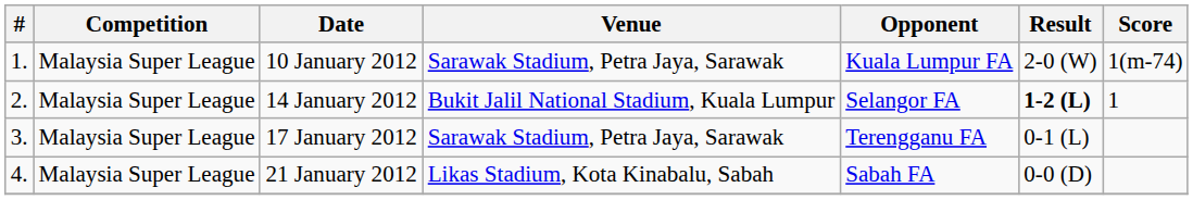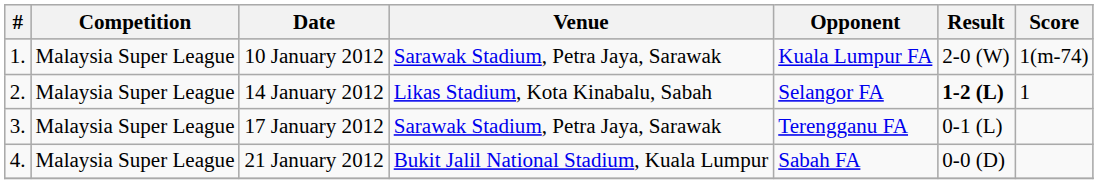 <table class="wikitable" style="font-size: 85%;">
 <tr>
 <th>#</th>
 <th>Competition</th>
 <th>Date</th>
 <th>Venue</th>
 <th>Opponent</th>
 <th>Result</th>
 <th>Score</th>
 </tr>
 <tr>
 <td>1.</td>
 <td>Malaysia Super League</td>
 <td>10 January 2012</td>
 <td><a href='#'>Sarawak Stadium</a>, Petra Jaya, Sarawak</td>
 <td><a href='#'>Kuala Lumpur FA</a></td>
 <td>2-0 (W)</td>
 <td>1(m-74)</td>
 </tr>
 <tr>
 <td>2.</td>
 <td>Malaysia Super League</td>
 <td>14 January 2012</td>
-<td><a href='#'>Bukit Jalil National Stadium</a>, Kuala Lumpur</td>
+<td><a href='#'>Likas Stadium</a>, Kota Kinabalu, Sabah</td>
 <td><a href='#'>Selangor FA</a></td>
 <td><strong>1-2 (L)</strong></td>
 <td>1</td>
 </tr>
 <tr>
 <td>3.</td>
 <td>Malaysia Super League</td>
 <td>17 January 2012</td>
 <td><a href='#'>Sarawak Stadium</a>, Petra Jaya, Sarawak</td>
 <td><a href='#'>Terengganu FA</a></td>
 <td>0-1 (L)</td>
 <td></td>
 </tr>
 <tr>
 <td>4.</td>
 <td>Malaysia Super League</td>
 <td>21 January 2012</td>
-<td><a href='#'>Likas Stadium</a>, Kota Kinabalu, Sabah</td>
+<td><a href='#'>Bukit Jalil National Stadium</a>, Kuala Lumpur</td>
 <td><a href='#'>Sabah FA</a></td>
 <td>0-0 (D)</td>
 <td></td>
 </tr>
 <tr>
 </tr>
 </table>
